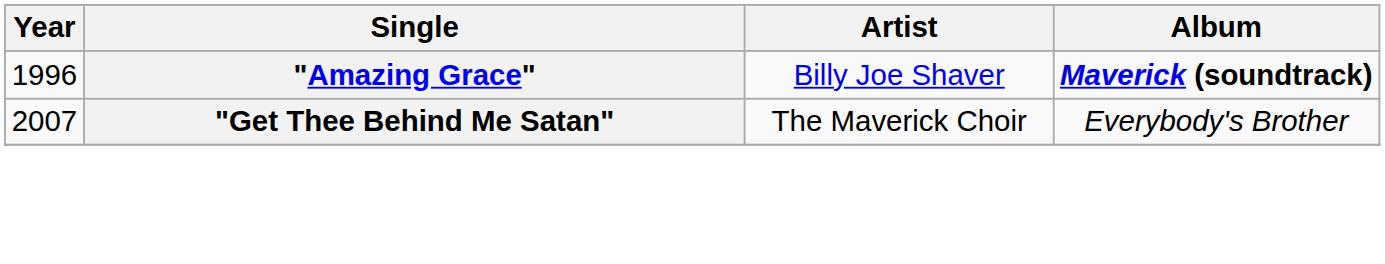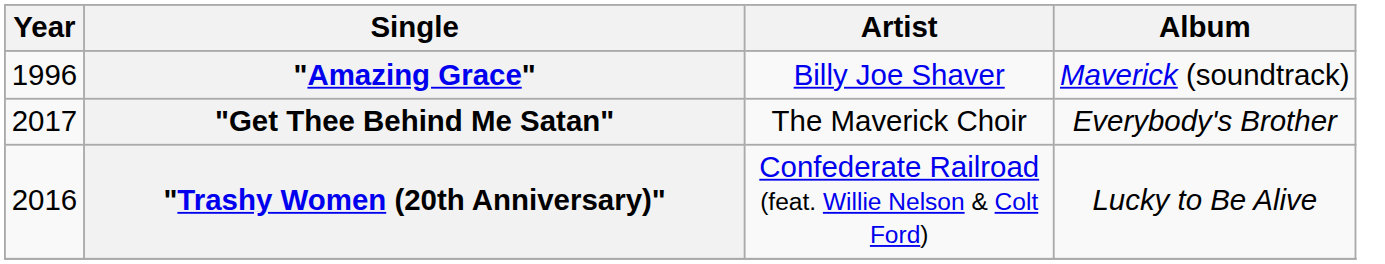 <table class="wikitable plainrowheaders" style="text-align:center;">
 <tr>
 <th>Year</th>
 <th style="width:22em;">Single</th>
 <th style="width:10em;">Artist</th>
 <th>Album</th>
 </tr>
 <tr>
 <td>1996</td>
 <th scope="row">"<a href='#'>Amazing Grace</a>"</th>
 <td><a href='#'>Billy Joe Shaver</a></td>
-<td><strong><em><a href='#'>Maverick</a></em> (soundtrack)</strong></td>
+<td><em><a href='#'>Maverick</a></em> (soundtrack)</td>
 </tr>
 <tr>
-<td>2007</td>
+<td>2017</td>
 <th scope="row">"Get Thee Behind Me Satan"</th>
 <td>The Maverick Choir</td>
 <td><em>Everybody's Brother</em></td>
 </tr>
 <tr>
+<td>2016</td>
+<th scope="row">"<a href='#'>Trashy Women</a> (20th Anniversary)"</th>
+<td><a href='#'>Confederate Railroad</a> <small>(feat. <a href='#'>Willie Nelson</a> & <a href='#'>Colt Ford</a>)</small></td>
+<td><em>Lucky to Be Alive</em></td>
+</tr>
+<tr>
 </tr>
 </table>
